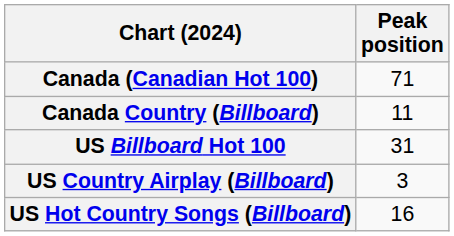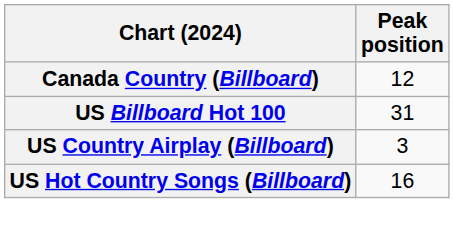 <table class="wikitable sortable plainrowheaders" style="text-align:center">
 <tr>
 <th scope="col">Chart (2024)</th>
 <th scope="col">Peak<br>position</th>
 </tr>
 <tr>
-<th scope="row">Canada (<a href='#'>Canadian Hot 100</a>)</th>
-<td>71</td>
-</tr>
-<tr>
 <th scope="row">Canada <a href='#'>Country</a> (<em><a href='#'>Billboard</a></em>)</th>
-<td>11</td>
+<td>12</td>
 </tr>
 <tr>
 <th scope="row">US <a href='#'><em>Billboard</em> Hot 100</a></th>
 <td>31</td>
 </tr>
 <tr>
 <th scope="row">US <a href='#'>Country Airplay</a> (<em><a href='#'>Billboard</a></em>)</th>
 <td>3</td>
 </tr>
 <tr>
 <th scope="row">US <a href='#'>Hot Country Songs</a> (<em><a href='#'>Billboard</a></em>)</th>
 <td>16</td>
 </tr>
 </table>
